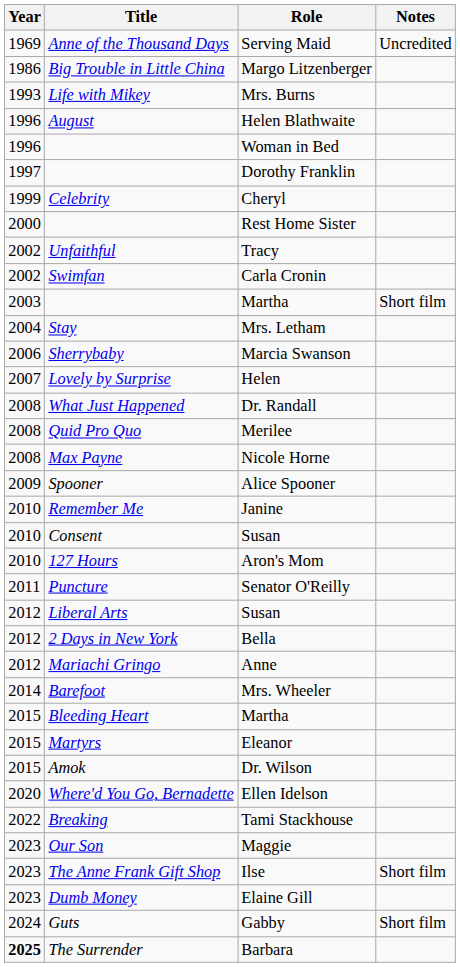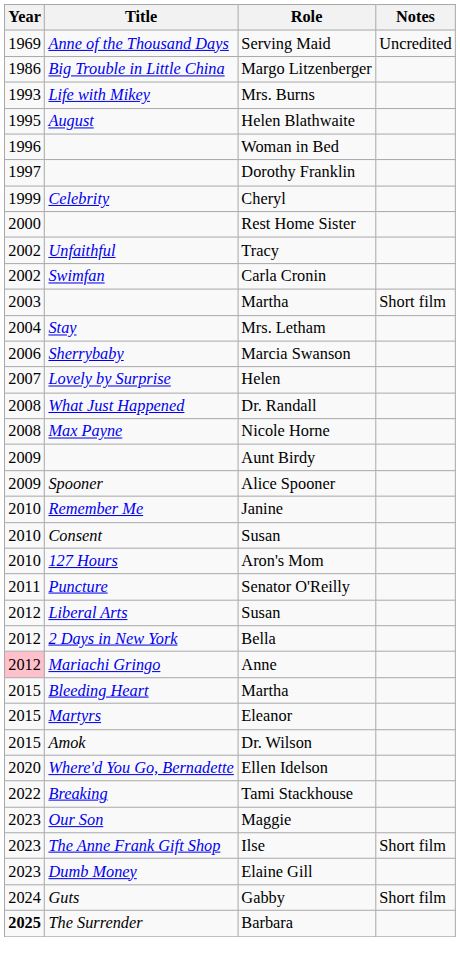 <table class="wikitable sortable">
 <tr>
 <th>Year</th>
 <th>Title</th>
 <th>Role</th>
 <th class="unsortable">Notes</th>
 </tr>
 <tr>
 <td>1969</td>
 <td><em><a href='#'>Anne of the Thousand Days</a></em></td>
 <td>Serving Maid</td>
 <td>Uncredited</td>
 </tr>
 <tr>
 <td>1986</td>
 <td><em><a href='#'>Big Trouble in Little China</a></em></td>
 <td>Margo Litzenberger</td>
 <td></td>
 </tr>
 <tr>
 <td>1993</td>
 <td><em><a href='#'>Life with Mikey</a></em></td>
 <td>Mrs. Burns</td>
 <td></td>
 </tr>
 <tr>
-<td>1996</td>
+<td>1995</td>
 <td><em><a href='#'>August</a></em></td>
 <td>Helen Blathwaite</td>
 <td></td>
 </tr>
 <tr>
 <td>1996</td>
 <td><em></em></td>
 <td>Woman in Bed</td>
 <td></td>
 </tr>
 <tr>
 <td>1997</td>
 <td><em></em></td>
 <td>Dorothy Franklin</td>
 <td></td>
 </tr>
 <tr>
 <td>1999</td>
 <td><em><a href='#'>Celebrity</a></em></td>
 <td>Cheryl</td>
 <td></td>
 </tr>
 <tr>
 <td>2000</td>
 <td><em></em></td>
 <td>Rest Home Sister</td>
 <td></td>
 </tr>
 <tr>
 <td>2002</td>
 <td><em><a href='#'>Unfaithful</a></em></td>
 <td>Tracy</td>
 <td></td>
 </tr>
 <tr>
 <td>2002</td>
 <td><em><a href='#'>Swimfan</a></em></td>
 <td>Carla Cronin</td>
 <td></td>
 </tr>
 <tr>
 <td>2003</td>
 <td><em></em></td>
 <td>Martha</td>
 <td>Short film</td>
 </tr>
 <tr>
 <td>2004</td>
 <td><em><a href='#'>Stay</a></em></td>
 <td>Mrs. Letham</td>
 <td></td>
 </tr>
 <tr>
 <td>2006</td>
 <td><em><a href='#'>Sherrybaby</a></em></td>
 <td>Marcia Swanson</td>
 <td></td>
 </tr>
 <tr>
 <td>2007</td>
 <td><em><a href='#'>Lovely by Surprise</a></em></td>
 <td>Helen</td>
 <td></td>
 </tr>
 <tr>
 <td>2008</td>
 <td><em><a href='#'>What Just Happened</a></em></td>
 <td>Dr. Randall</td>
 <td></td>
 </tr>
 <tr>
 <td>2008</td>
-<td><em><a href='#'>Quid Pro Quo</a></em></td>
-<td>Merilee</td>
+<td><em><a href='#'>Max Payne</a></em></td>
+<td>Nicole Horne</td>
 <td></td>
 </tr>
 <tr>
-<td>2008</td>
-<td><em><a href='#'>Max Payne</a></em></td>
-<td>Nicole Horne</td>
+<td>2009</td>
+<td><em></em></td>
+<td>Aunt Birdy</td>
 <td></td>
 </tr>
 <tr>
 <td>2009</td>
 <td><em>Spooner</em></td>
 <td>Alice Spooner</td>
 <td></td>
 </tr>
 <tr>
 <td>2010</td>
 <td><em><a href='#'>Remember Me</a></em></td>
 <td>Janine</td>
 <td></td>
 </tr>
 <tr>
 <td>2010</td>
 <td><em>Consent</em></td>
 <td>Susan</td>
 <td></td>
 </tr>
 <tr>
 <td>2010</td>
 <td><em><a href='#'>127 Hours</a></em></td>
 <td>Aron's Mom</td>
 <td></td>
 </tr>
 <tr>
 <td>2011</td>
 <td><em><a href='#'>Puncture</a></em></td>
 <td>Senator O'Reilly</td>
 <td></td>
 </tr>
 <tr>
 <td>2012</td>
 <td><em><a href='#'>Liberal Arts</a></em></td>
 <td>Susan</td>
 <td></td>
 </tr>
 <tr>
 <td>2012</td>
 <td><em><a href='#'>2 Days in New York</a></em></td>
 <td>Bella</td>
 <td></td>
 </tr>
 <tr>
-<td>2012</td>
+<td style="background: pink;">2012</td>
 <td><em><a href='#'>Mariachi Gringo</a></em></td>
 <td>Anne</td>
-<td></td>
-</tr>
-<tr>
-<td>2014</td>
-<td><em><a href='#'>Barefoot</a></em></td>
-<td>Mrs. Wheeler</td>
 <td></td>
 </tr>
 <tr>
 <td>2015</td>
 <td><em><a href='#'>Bleeding Heart</a></em></td>
 <td>Martha</td>
 <td></td>
 </tr>
 <tr>
 <td>2015</td>
 <td><em><a href='#'>Martyrs</a></em></td>
 <td>Eleanor</td>
 <td></td>
 </tr>
 <tr>
 <td>2015</td>
 <td><em>Amok</em></td>
 <td>Dr. Wilson</td>
 <td></td>
 </tr>
 <tr>
 <td>2020</td>
 <td><em><a href='#'>Where'd You Go, Bernadette</a></em></td>
 <td>Ellen Idelson</td>
 <td></td>
 </tr>
 <tr>
 <td>2022</td>
 <td><em><a href='#'>Breaking</a></em></td>
 <td>Tami Stackhouse</td>
 <td></td>
 </tr>
 <tr>
 <td>2023</td>
 <td><em><a href='#'>Our Son</a></em></td>
 <td>Maggie</td>
 <td></td>
 </tr>
 <tr>
 <td>2023</td>
 <td><em><a href='#'>The Anne Frank Gift Shop</a></em></td>
 <td>Ilse</td>
 <td>Short film</td>
 </tr>
 <tr>
 <td>2023</td>
 <td><em><a href='#'>Dumb Money</a></em></td>
 <td>Elaine Gill</td>
 <td></td>
 </tr>
 <tr>
 <td>2024</td>
 <td><em>Guts</em></td>
 <td>Gabby</td>
 <td>Short film</td>
 </tr>
 <tr>
 <td><strong>2025</strong></td>
 <td><em>The Surrender</em></td>
 <td>Barbara</td>
 <td></td>
 </tr>
 </table>
